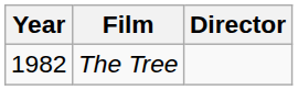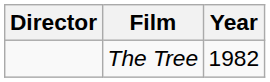 <table class="wikitable">
 <tr>
+<th>Director</th>
+<th>Film</th>
 <th>Year</th>
-<th>Film</th>
-<th>Director</th>
 </tr>
 <tr>
+<td></td>
+<td><em>The Tree</em></td>
 <td>1982</td>
-<td><em>The Tree</em></td>
-<td></td>
 </tr>
 </table>
